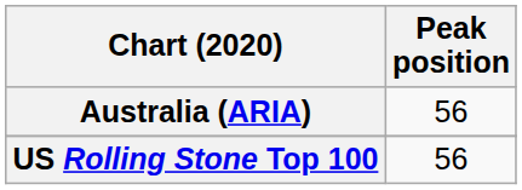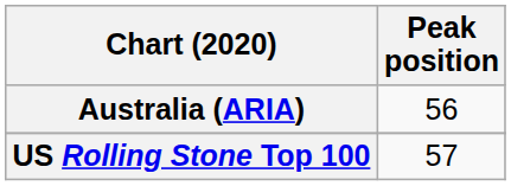 <table class="wikitable sortable plainrowheaders" style="text-align:center">
 <tr>
 <th scope="col">Chart (2020)</th>
 <th scope="col">Peak<br>position</th>
 </tr>
 <tr>
 <th scope="row">Australia (<a href='#'>ARIA</a>)</th>
 <td>56</td>
 </tr>
 <tr>
 </tr>
 <tr>
 </tr>
 <tr>
 </tr>
 <tr>
 </tr>
 <tr>
 </tr>
 <tr>
 <th scope="row">US <a href='#'><em>Rolling Stone</em> Top 100</a></th>
-<td>56</td>
+<td>57</td>
 </tr>
 </table>
